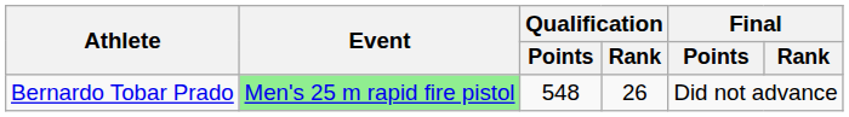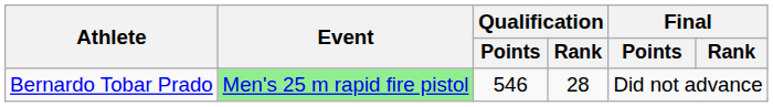 <table class="wikitable" style="font-size:90%">
 <tr>
 <th rowspan="2">Athlete</th>
 <th rowspan="2">Event</th>
 <th colspan=2>Qualification</th>
 <th colspan=2>Final</th>
 </tr>
 <tr style="font-size:95%">
 <th>Points</th>
 <th>Rank</th>
 <th>Points</th>
 <th>Rank</th>
 </tr>
 <tr align=center>
 <td align=left><a href='#'>Bernardo Tobar Prado</a></td>
 <td align=left style="background: lightgreen;"><a href='#'>Men's 25 m rapid fire pistol</a></td>
-<td>548</td>
-<td>26</td>
+<td>546</td>
+<td>28</td>
 <td colspan=2>Did not advance</td>
 </tr>
 </table>
